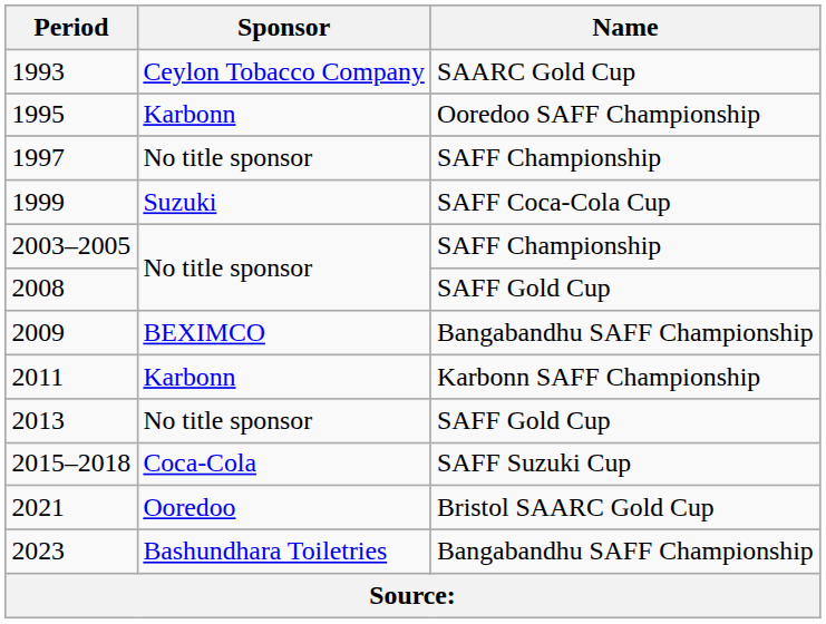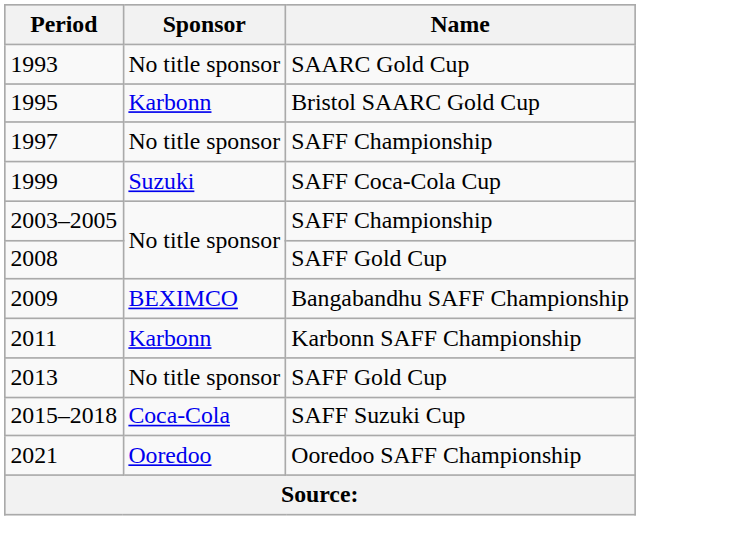 <table class="wikitable" style="text-align: left; font-size:90%">
 <tr>
 <th>Period</th>
 <th>Sponsor</th>
 <th>Name</th>
 </tr>
 <tr>
 <td>1993</td>
-<td><a href='#'>Ceylon Tobacco Company</a></td>
+<td>No title sponsor</td>
 <td>SAARC Gold Cup</td>
 </tr>
 <tr>
 <td>1995</td>
 <td><a href='#'>Karbonn</a></td>
-<td>Ooredoo SAFF Championship</td>
+<td>Bristol SAARC Gold Cup</td>
 </tr>
 <tr>
 <td>1997</td>
 <td>No title sponsor</td>
 <td>SAFF Championship</td>
 </tr>
 <tr>
 <td>1999</td>
 <td><a href='#'>Suzuki</a></td>
 <td>SAFF Coca-Cola Cup</td>
 </tr>
 <tr>
 <td>2003–2005</td>
 <td rowspan="2">No title sponsor</td>
 <td>SAFF Championship</td>
 </tr>
 <tr>
 <td>2008</td>
 <td>SAFF Gold Cup</td>
 </tr>
 <tr>
 <td>2009</td>
 <td><a href='#'>BEXIMCO</a></td>
 <td>Bangabandhu SAFF Championship</td>
 </tr>
 <tr>
 <td>2011</td>
 <td><a href='#'>Karbonn</a></td>
 <td>Karbonn SAFF Championship</td>
 </tr>
 <tr>
 <td>2013</td>
 <td>No title sponsor</td>
 <td>SAFF Gold Cup</td>
 </tr>
 <tr>
 <td>2015–2018</td>
 <td><a href='#'>Coca-Cola</a></td>
 <td>SAFF Suzuki Cup</td>
 </tr>
 <tr>
 <td>2021</td>
 <td><a href='#'>Ooredoo</a></td>
-<td>Bristol SAARC Gold Cup</td>
-</tr>
-<tr>
-<td>2023</td>
-<td><a href='#'>Bashundhara Toiletries</a></td>
-<td>Bangabandhu SAFF Championship</td>
+<td>Ooredoo SAFF Championship</td>
 </tr>
 <tr>
 <th colspan="3">Source: </th>
 </tr>
 </table>
